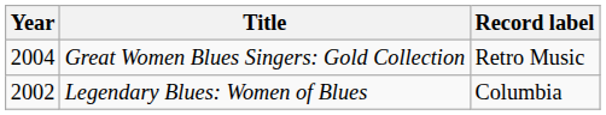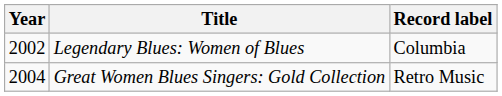 <table class="wikitable sortable">
 <tr>
 <th>Year</th>
 <th>Title</th>
 <th>Record label</th>
 </tr>
 <tr>
+<td>2002</td>
+<td><em>Legendary Blues: Women of Blues</em></td>
+<td style="text-align:left;">Columbia</td>
+</tr>
+<tr>
 <td>2004</td>
 <td><em>Great Women Blues Singers: Gold Collection</em></td>
 <td style="text-align:left;">Retro Music</td>
 </tr>
-<tr>
-<td>2002</td>
-<td><em>Legendary Blues: Women of Blues</em></td>
-<td style="text-align:left;">Columbia</td>
-</tr>
 </table>
